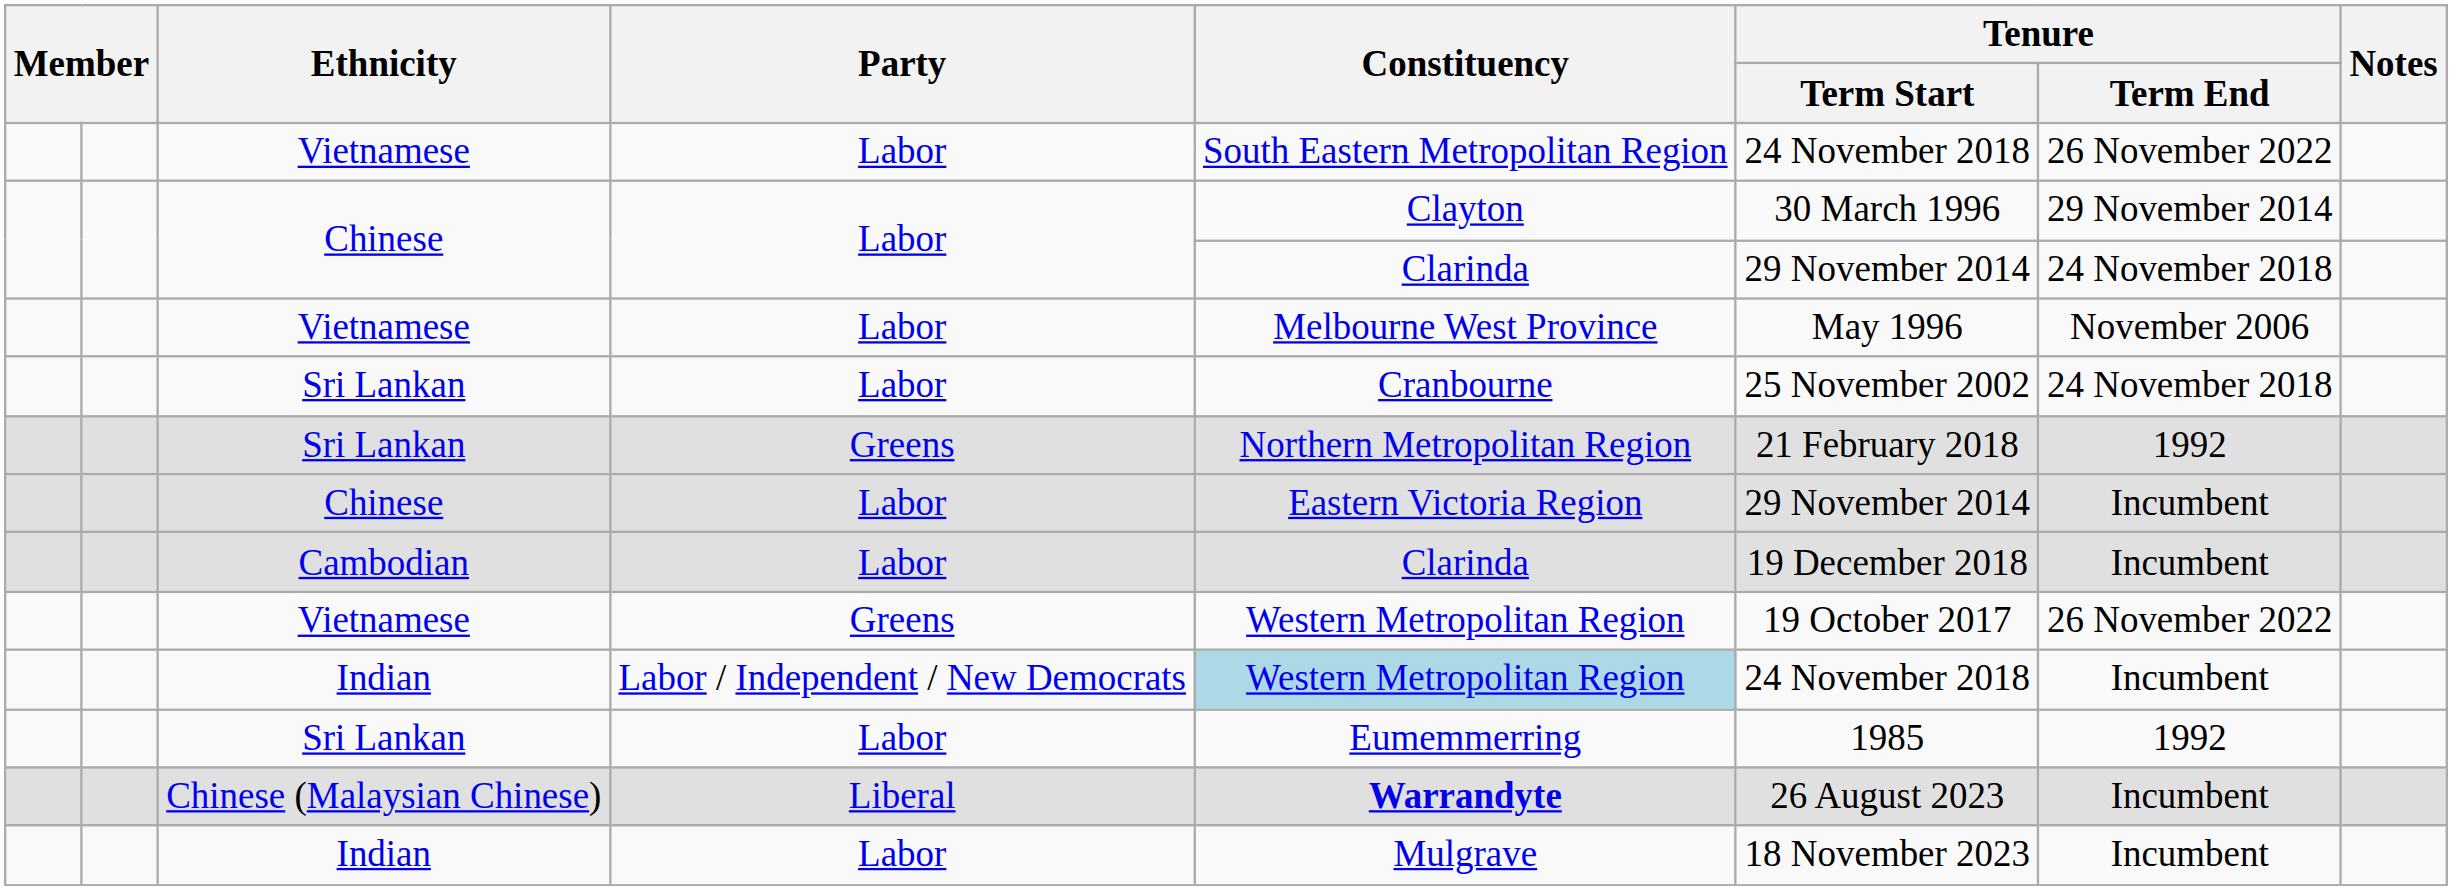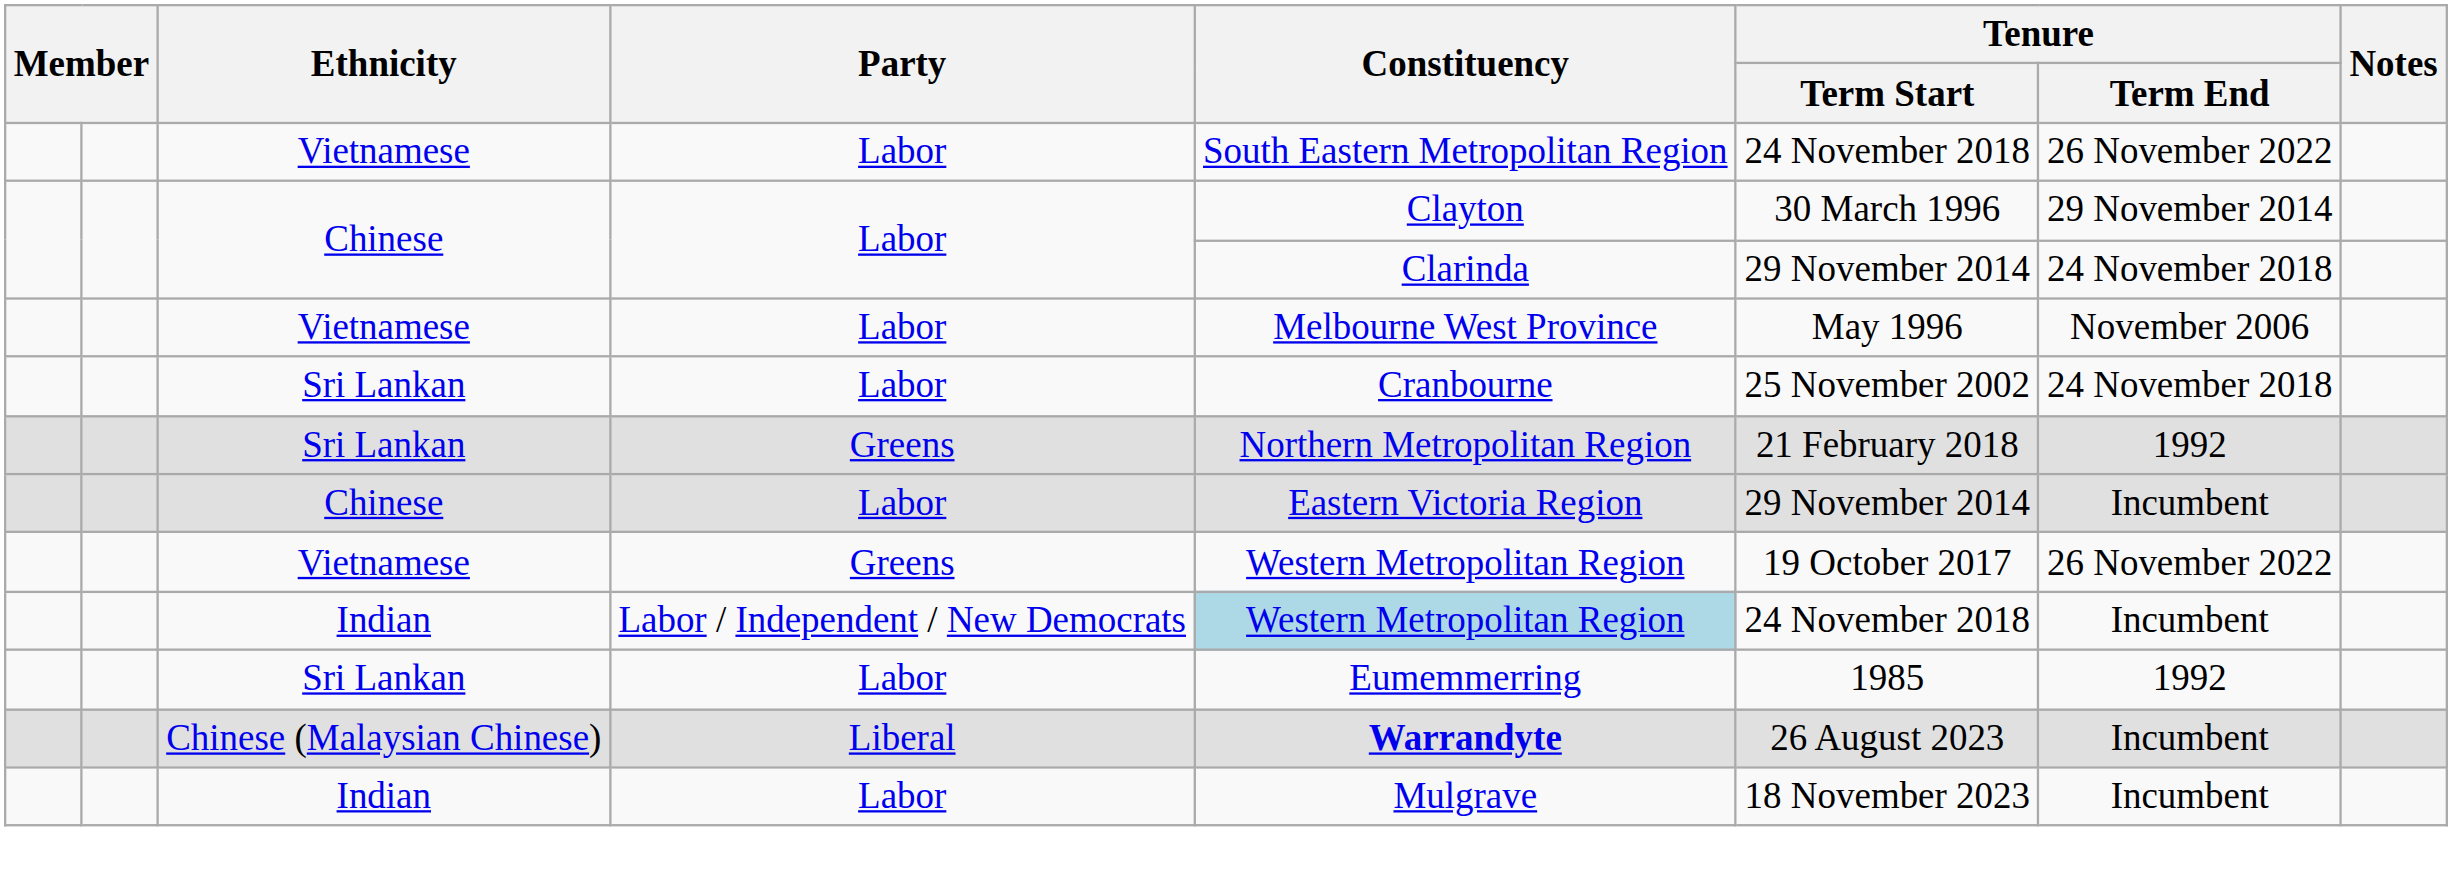 <table class="wikitable sortable plainrowheaders" style="text-align: center;">
 <tr>
 <th colspan="2" rowspan="2" class="unsortable">Member</th>
 <th rowspan="2">Ethnicity</th>
 <th rowspan="2">Party</th>
 <th rowspan="2">Constituency</th>
 <th colspan="2">Tenure</th>
 <th rowspan="2">Notes</th>
 </tr>
 <tr>
 <th>Term Start</th>
 <th>Term End</th>
 </tr>
 <tr>
 <td></td>
 <td><strong></strong><br></td>
 <td><a href='#'>Vietnamese</a></td>
 <td><a href='#'>Labor</a></td>
 <td><a href='#'>South Eastern Metropolitan Region</a></td>
 <td>24 November 2018</td>
 <td>26 November 2022</td>
 <td></td>
 </tr>
 <tr>
 <td rowspan="2"></td>
 <td rowspan="2"><strong></strong><br></td>
 <td rowspan="2"><a href='#'>Chinese</a></td>
 <td rowspan="2"><a href='#'>Labor</a></td>
 <td><a href='#'>Clayton</a></td>
 <td>30 March 1996</td>
 <td>29 November 2014</td>
 <td></td>
 </tr>
 <tr>
 <td><a href='#'>Clarinda</a></td>
 <td>29 November 2014</td>
 <td>24 November 2018</td>
 <td></td>
 </tr>
 <tr>
 <td></td>
 <td><strong></strong><br></td>
 <td><a href='#'>Vietnamese</a></td>
 <td><a href='#'>Labor</a></td>
 <td><a href='#'>Melbourne West Province</a></td>
 <td>May 1996</td>
 <td>November 2006</td>
 <td></td>
 </tr>
 <tr>
 <td></td>
 <td><strong></strong><br></td>
 <td><a href='#'>Sri Lankan</a></td>
 <td><a href='#'>Labor</a></td>
 <td><a href='#'>Cranbourne</a></td>
 <td>25 November 2002</td>
 <td>24 November 2018</td>
 <td></td>
 </tr>
 <tr style="background:#e0e0e0">
 <td></td>
 <td><strong></strong><br></td>
 <td><a href='#'>Sri Lankan</a></td>
 <td><a href='#'>Greens</a></td>
 <td><a href='#'>Northern Metropolitan Region</a></td>
 <td>21 February 2018</td>
 <td>1992</td>
 <td></td>
 </tr>
 <tr style="background:#e0e0e0">
 <td></td>
 <td><strong></strong><br></td>
 <td><a href='#'>Chinese</a></td>
 <td><a href='#'>Labor</a></td>
 <td><a href='#'>Eastern Victoria Region</a></td>
 <td>29 November 2014</td>
 <td>Incumbent</td>
 <td></td>
 </tr>
-<tr style="background:#e0e0e0">
-<td></td>
-<td><strong></strong></td>
-<td><a href='#'>Cambodian</a></td>
-<td><a href='#'>Labor</a></td>
-<td><a href='#'>Clarinda</a></td>
-<td>19 December 2018</td>
-<td>Incumbent</td>
-<td></td>
-</tr>
 <tr>
 <td></td>
 <td><strong></strong><br></td>
 <td><a href='#'>Vietnamese</a></td>
 <td><a href='#'>Greens</a></td>
 <td><a href='#'>Western Metropolitan Region</a></td>
 <td>19 October 2017</td>
 <td>26 November 2022</td>
 <td></td>
 </tr>
 <tr>
 <td></td>
 <td><strong></strong></td>
 <td><a href='#'>Indian</a></td>
 <td><a href='#'>Labor</a> / <a href='#'>Independent</a> / <a href='#'>New Democrats</a></td>
 <td style="background: lightblue;"><a href='#'>Western Metropolitan Region</a></td>
 <td>24 November 2018</td>
 <td>Incumbent</td>
 <td></td>
 </tr>
 <tr>
 <td></td>
 <td><strong></strong><br></td>
 <td><a href='#'>Sri Lankan</a></td>
 <td><a href='#'>Labor</a></td>
 <td><a href='#'>Eumemmerring</a></td>
 <td>1985</td>
 <td>1992</td>
 <td></td>
 </tr>
 <tr style="background:#e0e0e0">
 <td></td>
 <td><strong></strong></td>
 <td><a href='#'>Chinese</a> (<a href='#'>Malaysian Chinese</a>)</td>
 <td><a href='#'>Liberal</a></td>
 <td><strong><a href='#'>Warrandyte</a></strong></td>
 <td>26 August 2023</td>
 <td>Incumbent</td>
 <td></td>
 </tr>
 <tr>
 <td></td>
 <td><strong></strong><br></td>
 <td><a href='#'>Indian</a></td>
 <td><a href='#'>Labor</a></td>
 <td><a href='#'>Mulgrave</a></td>
 <td>18 November 2023</td>
 <td>Incumbent</td>
 <td></td>
 </tr>
 </table>
